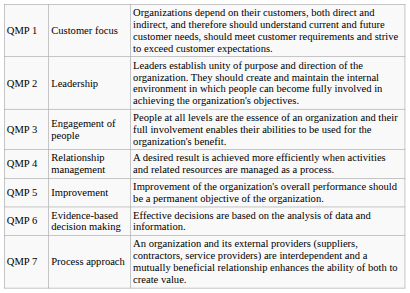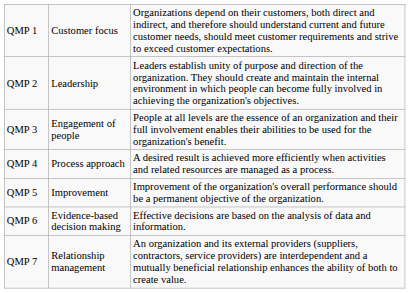 <table class="wikitable">
 <tr>
 <td style="width: 45pt;">QMP 1</td>
 <td>Customer focus</td>
 <td>Organizations depend on their customers, both direct and indirect, and therefore should understand current and future customer needs, should meet customer requirements and strive to exceed customer expectations.</td>
 </tr>
 <tr>
 <td>QMP 2</td>
 <td>Leadership</td>
 <td>Leaders establish unity of purpose and direction of the organization. They should create and maintain the internal environment in which people can become fully involved in achieving the organization's objectives.</td>
 </tr>
 <tr>
 <td>QMP 3</td>
 <td>Engagement of people</td>
 <td>People at all levels are the essence of an organization and their full involvement enables their abilities to be used for the organization's benefit.</td>
 </tr>
 <tr>
 <td>QMP 4</td>
-<td>Relationship management</td>
+<td>Process approach</td>
 <td>A desired result is achieved more efficiently when activities and related resources are managed as a process.</td>
 </tr>
 <tr>
 <td>QMP 5</td>
 <td>Improvement</td>
 <td>Improvement of the organization's overall performance should be a permanent objective of the organization.</td>
 </tr>
 <tr>
 <td>QMP 6</td>
 <td>Evidence-based decision making</td>
 <td>Effective decisions are based on the analysis of data and information.</td>
 </tr>
 <tr>
 <td>QMP 7</td>
-<td>Process approach</td>
+<td>Relationship management</td>
 <td>An organization and its external providers (suppliers, contractors, service providers) are interdependent and a mutually beneficial relationship enhances the ability of both to create value.</td>
 </tr>
 </table>
